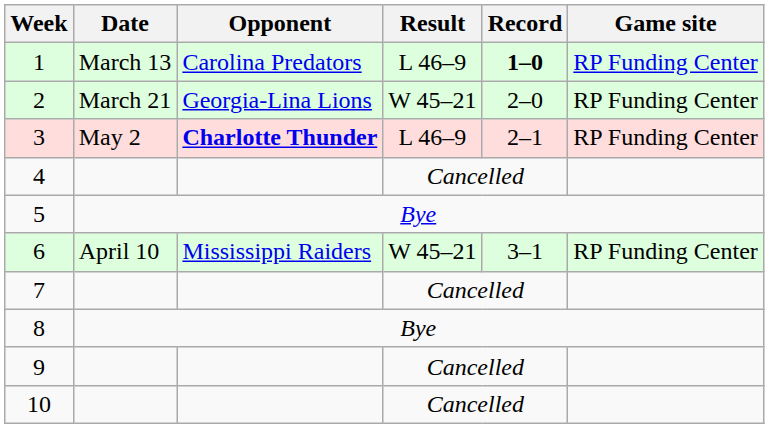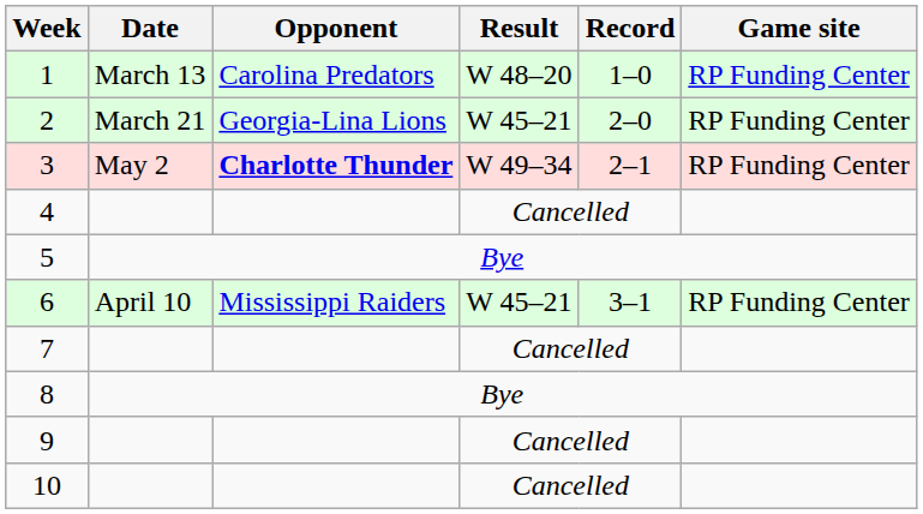 <table class="wikitable">
 <tr>
 <th>Week</th>
 <th>Date</th>
 <th>Opponent</th>
 <th>Result</th>
 <th>Record</th>
 <th>Game site</th>
 </tr>
 <tr style="background: #ddffdd;">
 <td align=center>1</td>
 <td>March 13</td>
 <td><a href='#'>Carolina Predators</a></td>
-<td align=center>L 46–9</td>
-<td align=center><strong>1–0</strong></td>
+<td align=center>W 48–20</td>
+<td align=center>1–0</td>
 <td><a href='#'>RP Funding Center</a></td>
 </tr>
 <tr style="background: #ddffdd;">
 <td align=center>2</td>
 <td>March 21</td>
 <td><a href='#'>Georgia-Lina Lions</a></td>
 <td align=center>W 45–21</td>
 <td align=center>2–0</td>
 <td>RP Funding Center</td>
 </tr>
 <tr style="background: #ffdddd;">
 <td align=center>3</td>
 <td>May 2</td>
 <td><strong><a href='#'>Charlotte Thunder</a></strong></td>
-<td align=center>L 46–9</td>
+<td align=center>W 49–34</td>
 <td align=center>2–1</td>
 <td>RP Funding Center</td>
 </tr>
 <tr style="background: ;">
 <td align=center>4</td>
 <td></td>
 <td></td>
 <td colspan=2; align=center><em>Cancelled</em></td>
 <td></td>
 </tr>
 <tr>
 <td align=center>5</td>
 <td colspan="6"; align=center><em><a href='#'>Bye</a></em></td>
 </tr>
 <tr style="background: #ddffdd;">
 <td align=center>6</td>
 <td>April 10</td>
 <td><a href='#'>Mississippi Raiders</a></td>
 <td align=center>W 45–21</td>
 <td align=center>3–1</td>
 <td>RP Funding Center</td>
 </tr>
 <tr style="background: ;">
 <td align=center>7</td>
 <td></td>
 <td></td>
 <td colspan=2; align=center><em>Cancelled</em></td>
 <td></td>
 </tr>
 <tr>
 <td align=center>8</td>
 <td colspan="6"; align=center><em>Bye</em></td>
 </tr>
 <tr style="background: ;">
 <td align=center>9</td>
 <td></td>
 <td></td>
 <td colspan=2; align=center><em>Cancelled</em></td>
 <td></td>
 </tr>
 <tr style="background: ;">
 <td align=center>10</td>
 <td></td>
 <td></td>
 <td colspan=2; align=center><em>Cancelled</em></td>
 <td></td>
 </tr>
 </table>
